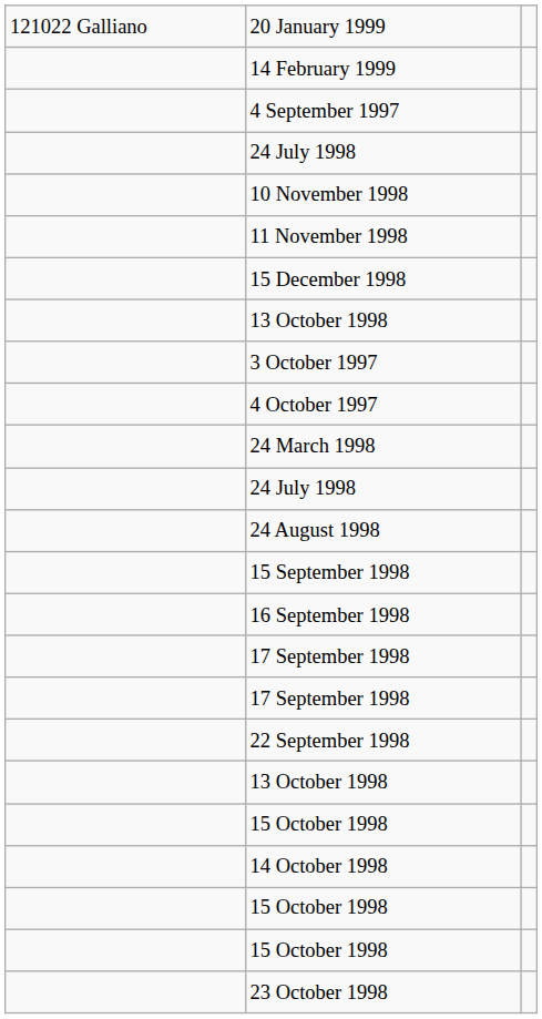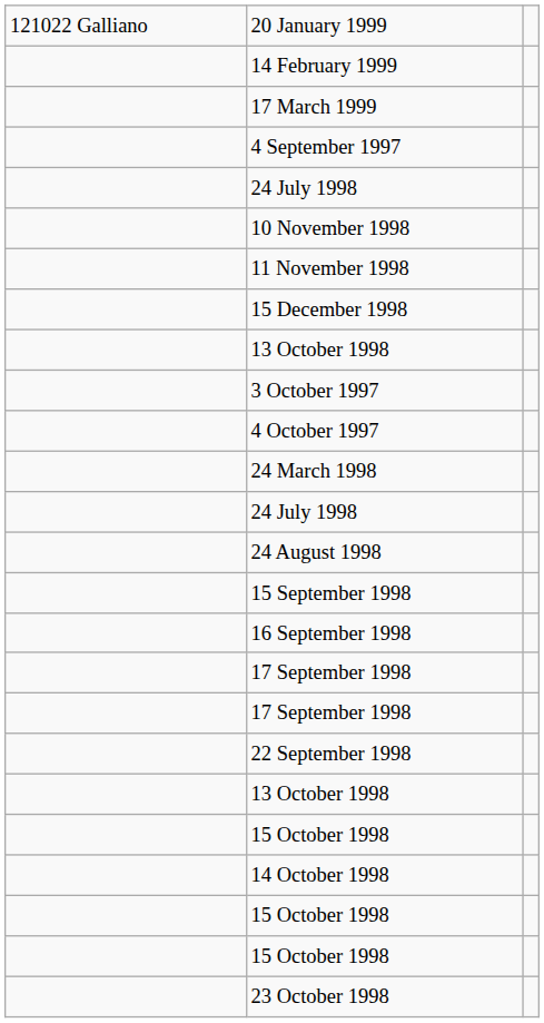 <table class="wikitable" style="font-size: 89%; float: left; width: 26em; margin-right: 1em; height: 700px">
 <tr>
 <td>121022 Galliano</td>
 <td>20 January 1999</td>
 <td></td>
 </tr>
 <tr>
 <td></td>
 <td>14 February 1999</td>
+<td></td>
+</tr>
+<tr>
+<td></td>
+<td>17 March 1999</td>
 <td></td>
 </tr>
 <tr>
 <td></td>
 <td>4 September 1997</td>
 <td></td>
 </tr>
 <tr>
 <td></td>
 <td>24 July 1998</td>
 <td></td>
 </tr>
 <tr>
 <td></td>
 <td>10 November 1998</td>
 <td></td>
 </tr>
 <tr>
 <td></td>
 <td>11 November 1998</td>
 <td></td>
 </tr>
 <tr>
 <td></td>
 <td>15 December 1998</td>
 <td></td>
 </tr>
 <tr>
 <td></td>
 <td>13 October 1998</td>
 <td></td>
 </tr>
 <tr>
 <td></td>
 <td>3 October 1997</td>
 <td></td>
 </tr>
 <tr>
 <td></td>
 <td>4 October 1997</td>
 <td></td>
 </tr>
 <tr>
 <td></td>
 <td>24 March 1998</td>
 <td></td>
 </tr>
 <tr>
 <td></td>
 <td>24 July 1998</td>
 <td></td>
 </tr>
 <tr>
 <td></td>
 <td>24 August 1998</td>
 <td></td>
 </tr>
 <tr>
 <td></td>
 <td>15 September 1998</td>
 <td></td>
 </tr>
 <tr>
 <td></td>
 <td>16 September 1998</td>
 <td></td>
 </tr>
 <tr>
 <td></td>
 <td>17 September 1998</td>
 <td></td>
 </tr>
 <tr>
 <td></td>
 <td>17 September 1998</td>
 <td></td>
 </tr>
 <tr>
 <td></td>
 <td>22 September 1998</td>
 <td></td>
 </tr>
 <tr>
 <td></td>
 <td>13 October 1998</td>
 <td></td>
 </tr>
 <tr>
 <td></td>
 <td>15 October 1998</td>
 <td></td>
 </tr>
 <tr>
 <td></td>
 <td>14 October 1998</td>
 <td></td>
 </tr>
 <tr>
 <td></td>
 <td>15 October 1998</td>
 <td></td>
 </tr>
 <tr>
 <td></td>
 <td>15 October 1998</td>
 <td></td>
 </tr>
 <tr>
 <td></td>
 <td>23 October 1998</td>
 <td></td>
 </tr>
 </table>
